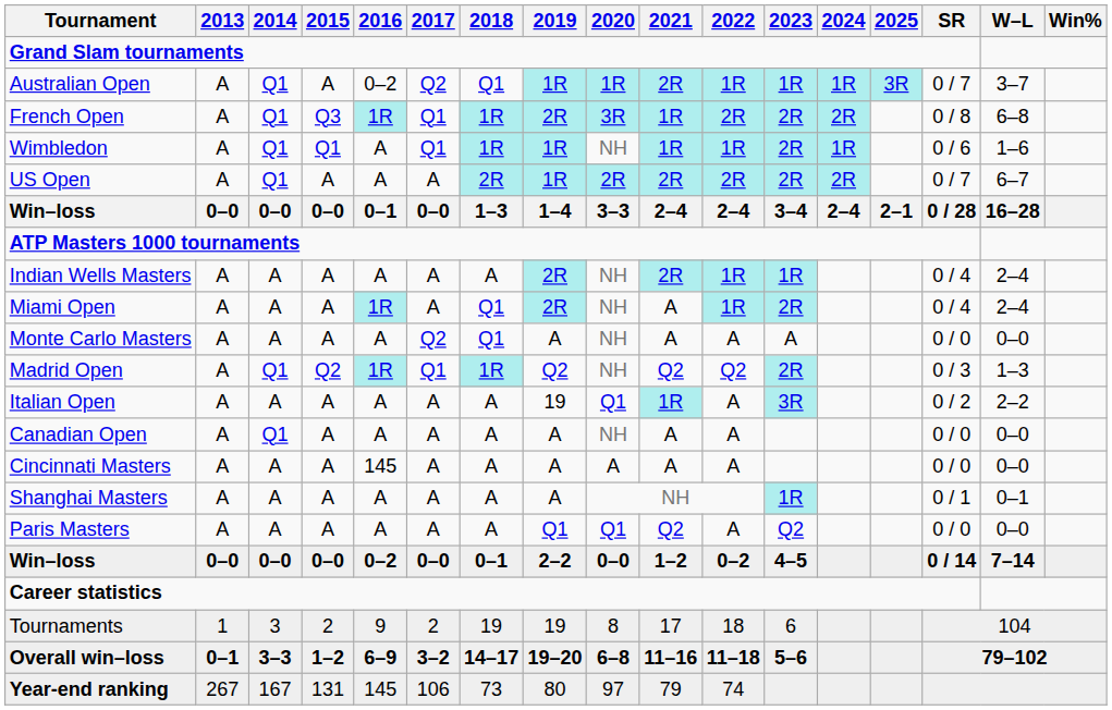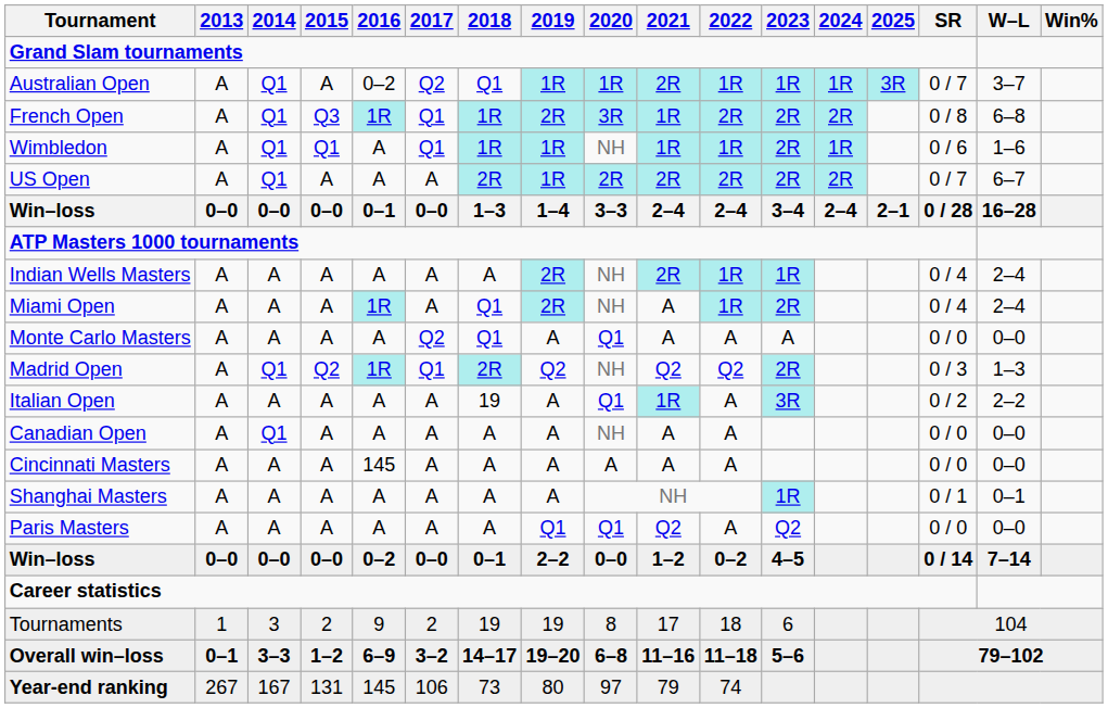 <table class=wikitable style=text-align:center;font-size:97%>
 <tr>
 <th>Tournament</th>
 <th><a href='#'>2013</a></th>
 <th><a href='#'>2014</a></th>
 <th><a href='#'>2015</a></th>
 <th><a href='#'>2016</a></th>
 <th><a href='#'>2017</a></th>
 <th><a href='#'>2018</a></th>
 <th><a href='#'>2019</a></th>
 <th><a href='#'>2020</a></th>
 <th><a href='#'>2021</a></th>
 <th><a href='#'>2022</a></th>
 <th><a href='#'>2023</a></th>
 <th><a href='#'>2024</a></th>
 <th><a href='#'>2025</a></th>
 <th>SR</th>
 <th>W–L</th>
 <th>Win%</th>
 </tr>
 <tr>
 <td colspan="15" align="left"><a href='#'><strong>Grand Slam tournaments</strong></a></td>
 </tr>
 <tr>
 <td align=left><a href='#'>Australian Open</a></td>
 <td>A</td>
 <td><a href='#'>Q1</a></td>
 <td>A</td>
 <td>0–2</td>
 <td><a href='#'>Q2</a></td>
 <td><a href='#'>Q1</a></td>
 <td bgcolor=afeeee><a href='#'>1R</a></td>
 <td bgcolor=afeeee><a href='#'>1R</a></td>
 <td bgcolor=afeeee><a href='#'>2R</a></td>
 <td bgcolor=afeeee><a href='#'>1R</a></td>
 <td bgcolor=afeeee><a href='#'>1R</a></td>
 <td bgcolor=afeeee><a href='#'>1R</a></td>
 <td bgcolor=afeeee><a href='#'>3R</a></td>
 <td>0 / 7</td>
 <td>3–7</td>
 <td></td>
 </tr>
 <tr>
 <td align=left><a href='#'>French Open</a></td>
 <td>A</td>
 <td><a href='#'>Q1</a></td>
 <td><a href='#'>Q3</a></td>
 <td bgcolor=afeeee><a href='#'>1R</a></td>
 <td><a href='#'>Q1</a></td>
 <td bgcolor=afeeee><a href='#'>1R</a></td>
 <td bgcolor=afeeee><a href='#'>2R</a></td>
 <td bgcolor=afeeee><a href='#'>3R</a></td>
 <td bgcolor=afeeee><a href='#'>1R</a></td>
 <td bgcolor=afeeee><a href='#'>2R</a></td>
 <td bgcolor=afeeee><a href='#'>2R</a></td>
 <td bgcolor=afeeee><a href='#'>2R</a></td>
 <td></td>
 <td>0 / 8</td>
 <td>6–8</td>
 <td></td>
 </tr>
 <tr>
 <td align=left><a href='#'>Wimbledon</a></td>
 <td>A</td>
 <td><a href='#'>Q1</a></td>
 <td><a href='#'>Q1</a></td>
 <td>A</td>
 <td><a href='#'>Q1</a></td>
 <td bgcolor=afeeee><a href='#'>1R</a></td>
 <td bgcolor=afeeee><a href='#'>1R</a></td>
 <td style=color:#767676>NH</td>
 <td bgcolor=afeeee><a href='#'>1R</a></td>
 <td bgcolor=afeeee><a href='#'>1R</a></td>
 <td bgcolor=afeeee><a href='#'>2R</a></td>
 <td bgcolor=afeeee><a href='#'>1R</a></td>
 <td></td>
 <td>0 / 6</td>
 <td>1–6</td>
 <td></td>
 </tr>
 <tr>
 <td align=left><a href='#'>US Open</a></td>
 <td>A</td>
 <td><a href='#'>Q1</a></td>
 <td>A</td>
 <td>A</td>
 <td>A</td>
 <td bgcolor=afeeee><a href='#'>2R</a></td>
 <td bgcolor=afeeee><a href='#'>1R</a></td>
 <td bgcolor=afeeee><a href='#'>2R</a></td>
 <td bgcolor=afeeee><a href='#'>2R</a></td>
 <td bgcolor=afeeee><a href='#'>2R</a></td>
 <td bgcolor=afeeee><a href='#'>2R</a></td>
 <td bgcolor=afeeee><a href='#'>2R</a></td>
 <td></td>
 <td>0 / 7</td>
 <td>6–7</td>
 <td></td>
 </tr>
 <tr>
 <th style=text-align:left>Win–loss</th>
 <th>0–0</th>
 <th>0–0</th>
 <th>0–0</th>
 <th>0–1</th>
 <th>0–0</th>
 <th>1–3</th>
 <th>1–4</th>
 <th>3–3</th>
 <th>2–4</th>
 <th>2–4</th>
 <th>3–4</th>
 <th>2–4</th>
 <th>2–1</th>
 <th>0 / 28</th>
 <th>16–28</th>
 <th></th>
 </tr>
 <tr>
 <td colspan="15" align="left"><strong><a href='#'>ATP Masters 1000 tournaments</a></strong></td>
 </tr>
 <tr>
 <td align=left><a href='#'>Indian Wells Masters</a></td>
 <td>A</td>
 <td>A</td>
 <td>A</td>
 <td>A</td>
 <td>A</td>
 <td>A</td>
 <td bgcolor=afeeee><a href='#'>2R</a></td>
 <td style=color:#767676>NH</td>
 <td bgcolor=afeeee><a href='#'>2R</a></td>
 <td bgcolor=afeeee><a href='#'>1R</a></td>
 <td bgcolor=afeeee><a href='#'>1R</a></td>
 <td></td>
 <td></td>
 <td>0 / 4</td>
 <td>2–4</td>
 <td></td>
 </tr>
 <tr>
 <td align=left><a href='#'>Miami Open</a></td>
 <td>A</td>
 <td>A</td>
 <td>A</td>
 <td bgcolor=afeeee><a href='#'>1R</a></td>
 <td>A</td>
 <td><a href='#'>Q1</a></td>
 <td bgcolor=afeeee><a href='#'>2R</a></td>
 <td style=color:#767676>NH</td>
 <td>A</td>
 <td bgcolor=afeeee><a href='#'>1R</a></td>
 <td bgcolor=afeeee><a href='#'>2R</a></td>
 <td></td>
 <td></td>
 <td>0 / 4</td>
 <td>2–4</td>
 <td></td>
 </tr>
 <tr>
 <td align=left><a href='#'>Monte Carlo Masters</a></td>
 <td>A</td>
 <td>A</td>
 <td>A</td>
 <td>A</td>
 <td><a href='#'>Q2</a></td>
 <td><a href='#'>Q1</a></td>
 <td>A</td>
-<td style=color:#767676>NH</td>
+<td><a href='#'>Q1</a></td>
 <td>A</td>
 <td>A</td>
 <td>A</td>
 <td></td>
 <td></td>
 <td>0 / 0</td>
 <td>0–0</td>
 <td></td>
 </tr>
 <tr>
 <td align=left><a href='#'>Madrid Open</a></td>
 <td>A</td>
 <td><a href='#'>Q1</a></td>
 <td><a href='#'>Q2</a></td>
 <td bgcolor=afeeee><a href='#'>1R</a></td>
 <td><a href='#'>Q1</a></td>
-<td bgcolor=afeeee><a href='#'>1R</a></td>
+<td bgcolor=afeeee><a href='#'>2R</a></td>
 <td><a href='#'>Q2</a></td>
 <td style=color:#767676>NH</td>
 <td><a href='#'>Q2</a></td>
 <td><a href='#'>Q2</a></td>
 <td bgcolor=afeeee><a href='#'>2R</a></td>
 <td></td>
 <td></td>
 <td>0 / 3</td>
 <td>1–3</td>
 <td></td>
 </tr>
 <tr>
 <td align=left><a href='#'>Italian Open</a></td>
 <td>A</td>
 <td>A</td>
 <td>A</td>
 <td>A</td>
 <td>A</td>
+<td>19</td>
 <td>A</td>
-<td>19</td>
 <td><a href='#'>Q1</a></td>
 <td bgcolor=afeeee><a href='#'>1R</a></td>
 <td>A</td>
 <td bgcolor=afeeee><a href='#'>3R</a></td>
 <td></td>
 <td></td>
 <td>0 / 2</td>
 <td>2–2</td>
 <td></td>
 </tr>
 <tr>
 <td align=left><a href='#'>Canadian Open</a></td>
 <td>A</td>
 <td><a href='#'>Q1</a></td>
 <td>A</td>
 <td>A</td>
 <td>A</td>
 <td>A</td>
 <td>A</td>
 <td style=color:#767676>NH</td>
 <td>A</td>
 <td>A</td>
 <td></td>
 <td></td>
 <td></td>
 <td>0 / 0</td>
 <td>0–0</td>
 <td></td>
 </tr>
 <tr>
 <td align=left><a href='#'>Cincinnati Masters</a></td>
 <td>A</td>
 <td>A</td>
 <td>A</td>
 <td>145</td>
 <td>A</td>
 <td>A</td>
 <td>A</td>
 <td>A</td>
 <td>A</td>
 <td>A</td>
 <td></td>
 <td></td>
 <td></td>
 <td>0 / 0</td>
 <td>0–0</td>
 <td></td>
 </tr>
 <tr>
 <td align=left><a href='#'>Shanghai Masters</a></td>
 <td>A</td>
 <td>A</td>
 <td>A</td>
 <td>A</td>
 <td>A</td>
 <td>A</td>
 <td>A</td>
 <td colspan="3" style="color:#767676">NH</td>
 <td bgcolor=afeeee><a href='#'>1R</a></td>
 <td></td>
 <td></td>
 <td>0 / 1</td>
 <td>0–1</td>
 <td></td>
 </tr>
 <tr>
 <td align=left><a href='#'>Paris Masters</a></td>
 <td>A</td>
 <td>A</td>
 <td>A</td>
 <td>A</td>
 <td>A</td>
 <td>A</td>
 <td><a href='#'>Q1</a></td>
 <td><a href='#'>Q1</a></td>
 <td><a href='#'>Q2</a></td>
 <td>A</td>
 <td><a href='#'>Q2</a></td>
 <td></td>
 <td></td>
 <td>0 / 0</td>
 <td>0–0</td>
 <td></td>
 </tr>
 <tr style=font-weight:bold;background:#efefef>
 <td style=text-align:left>Win–loss</td>
 <td>0–0</td>
 <td>0–0</td>
 <td>0–0</td>
 <td>0–2</td>
 <td>0–0</td>
 <td>0–1</td>
 <td>2–2</td>
 <td>0–0</td>
 <td>1–2</td>
 <td>0–2</td>
 <td>4–5</td>
 <td></td>
 <td></td>
 <td>0 / 14</td>
 <td>7–14</td>
 <td></td>
 </tr>
 <tr>
 <td colspan="15" align="left"><strong>Career statistics</strong></td>
 </tr>
 <tr bgcolor=efefef>
 <td align=left>Tournaments</td>
 <td>1</td>
 <td>3</td>
 <td>2</td>
 <td>9</td>
 <td>2</td>
 <td>19</td>
 <td>19</td>
 <td>8</td>
 <td>17</td>
 <td>18</td>
 <td>6</td>
 <td></td>
 <td></td>
 <td colspan="3">104</td>
 </tr>
 <tr style=font-weight:bold;background:#efefef>
 <td style=text-align:left>Overall win–loss</td>
 <td>0–1</td>
 <td>3–3</td>
 <td>1–2</td>
 <td>6–9</td>
 <td>3–2</td>
 <td>14–17</td>
 <td>19–20</td>
 <td>6–8</td>
 <td>11–16</td>
 <td>11–18</td>
 <td>5–6</td>
 <td></td>
 <td></td>
 <td colspan="3">79–102</td>
 </tr>
 <tr bgcolor=efefef>
 <td align=left><strong>Year-end ranking</strong></td>
 <td>267</td>
 <td>167</td>
 <td>131</td>
 <td>145</td>
 <td>106</td>
 <td>73</td>
 <td>80</td>
 <td>97</td>
 <td>79</td>
 <td>74</td>
 <td></td>
 <td></td>
 <td></td>
 <td colspan="3"></td>
 </tr>
 </table>
